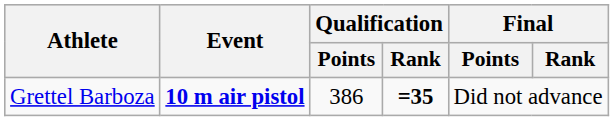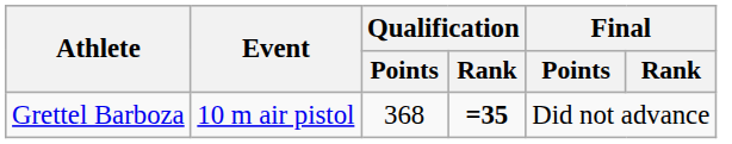 <table class="wikitable" style="font-size:90%">
 <tr>
 <th rowspan="2">Athlete</th>
 <th rowspan="2">Event</th>
 <th colspan=2>Qualification</th>
 <th colspan=2>Final</th>
 </tr>
 <tr style="font-size:95%">
 <th>Points</th>
 <th>Rank</th>
 <th>Points</th>
 <th>Rank</th>
 </tr>
 <tr align=center>
 <td align=left><a href='#'>Grettel Barboza</a></td>
-<td align=left><strong><a href='#'>10 m air pistol</a></strong></td>
-<td>386</td>
+<td align=left><a href='#'>10 m air pistol</a></td>
+<td>368</td>
 <td><strong>=35</strong></td>
 <td colspan=2>Did not advance</td>
 </tr>
 </table>
